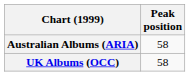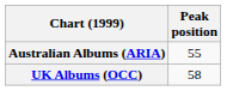 <table class="wikitable sortable plainrowheaders" style="text-align:center">
 <tr>
 <th scope="col">Chart (1999)</th>
 <th scope="col">Peak<br>position</th>
 </tr>
 <tr>
 <th scope="row">Australian Albums (<a href='#'>ARIA</a>)</th>
-<td>58</td>
+<td>55</td>
 </tr>
 <tr>
 <th scope="row"><a href='#'>UK Albums</a> (<a href='#'>OCC</a>)</th>
 <td>58</td>
 </tr>
 </table>
